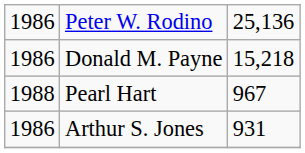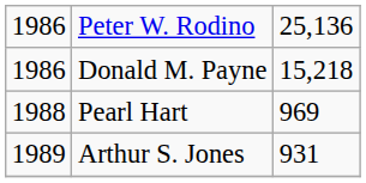 <table class="wikitable">
 <tr>
 <td>1986</td>
 <td><a href='#'>Peter W. Rodino</a></td>
 <td>25,136</td>
 </tr>
 <tr>
 <td>1986</td>
 <td>Donald M. Payne</td>
 <td>15,218</td>
 </tr>
 <tr>
 <td>1988</td>
 <td>Pearl Hart</td>
-<td>967</td>
+<td>969</td>
 </tr>
 <tr>
-<td>1986</td>
+<td>1989</td>
 <td>Arthur S. Jones</td>
 <td>931</td>
 </tr>
 <tr>
 </tr>
 </table>
